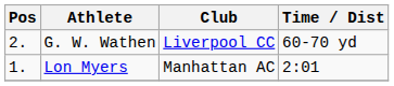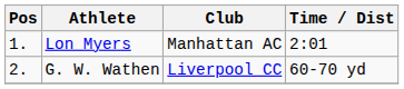 <table class="wikitable">
 <tr>
 <th>Pos</th>
 <th>Athlete</th>
 <th>Club</th>
 <th>Time / Dist</th>
 </tr>
 <tr>
+<td>1.</td>
+<td><a href='#'>Lon Myers</a></td>
+<td>Manhattan AC</td>
+<td>2:01</td>
+</tr>
+<tr>
 <td>2.</td>
 <td>G. W. Wathen</td>
 <td><a href='#'>Liverpool CC</a></td>
 <td>60-70 yd</td>
 </tr>
 <tr>
-<td>1.</td>
-<td><a href='#'>Lon Myers</a></td>
-<td>Manhattan AC</td>
-<td>2:01</td>
-</tr>
-<tr>
 </tr>
 </table>
